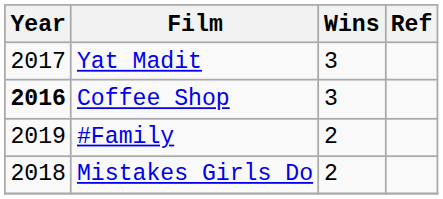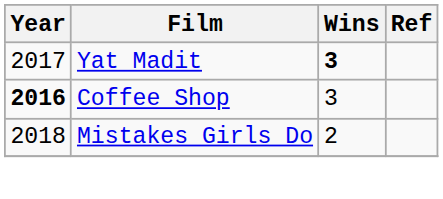 <table class="wikitable sortable">
 <tr>
 <th>Year</th>
 <th>Film</th>
 <th>Wins</th>
 <th>Ref</th>
 </tr>
 <tr>
 <td>2017</td>
 <td><a href='#'>Yat Madit</a></td>
-<td>3</td>
+<td><strong>3</strong></td>
 <td></td>
 </tr>
 <tr>
 <td><strong>2016</strong></td>
 <td><a href='#'>Coffee Shop</a></td>
 <td>3</td>
-<td></td>
-</tr>
-<tr>
-<td>2019</td>
-<td><a href='#'>#Family</a></td>
-<td>2</td>
 <td></td>
 </tr>
 <tr>
 <td>2018</td>
 <td><a href='#'>Mistakes Girls Do</a></td>
 <td>2</td>
 <td></td>
 </tr>
 <tr>
 </tr>
 </table>
